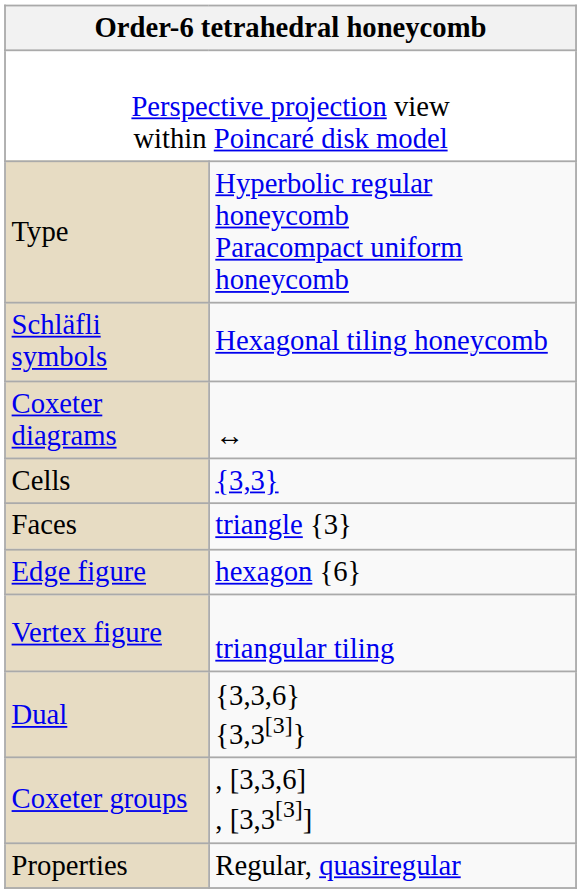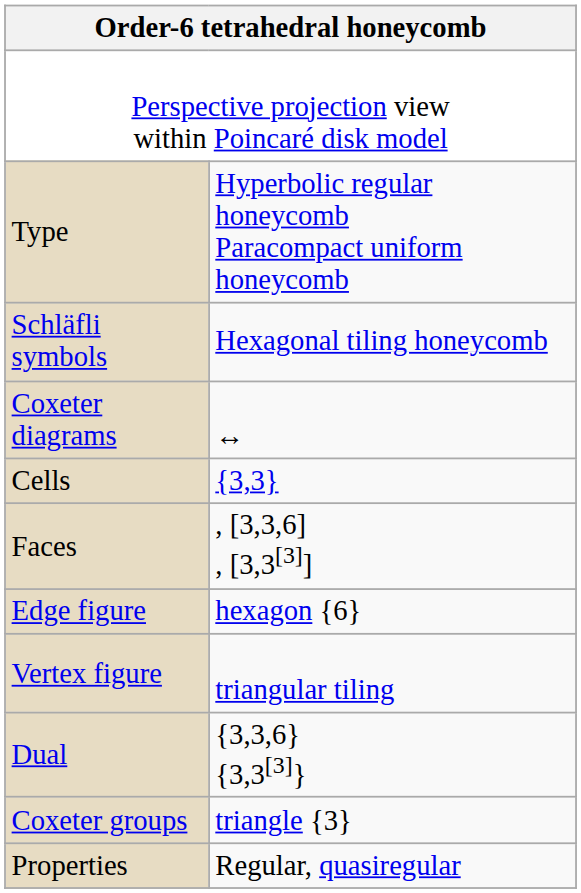 <table class="wikitable" align="right" style="margin-left:10px" width="320">
 <tr>
 <th bgcolor=#e7dcc3 colspan=2>Order-6 tetrahedral honeycomb</th>
 </tr>
 <tr>
 <td bgcolor=#ffffff align=center colspan=2><br><a href='#'>Perspective projection</a> view<br>within <a href='#'>Poincaré disk model</a></td>
 </tr>
 <tr>
 <td bgcolor=#e7dcc3>Type</td>
 <td><a href='#'>Hyperbolic regular honeycomb</a><br><a href='#'>Paracompact uniform honeycomb</a></td>
 </tr>
 <tr>
 <td bgcolor=#e7dcc3><a href='#'>Schläfli symbols</a></td>
 <td><a href='#'>Hexagonal tiling honeycomb</a></td>
 </tr>
 <tr>
 <td bgcolor=#e7dcc3><a href='#'>Coxeter diagrams</a></td>
 <td><br> ↔ </td>
 </tr>
 <tr>
 <td bgcolor=#e7dcc3>Cells</td>
 <td><a href='#'>{3,3}</a> </td>
 </tr>
 <tr>
 <td bgcolor=#e7dcc3>Faces</td>
-<td><a href='#'>triangle</a> {3}</td>
+<td>, [3,3,6]<br>, [3,3<sup>[3]</sup>]</td>
 </tr>
 <tr>
 <td bgcolor=#e7dcc3><a href='#'>Edge figure</a></td>
 <td><a href='#'>hexagon</a> {6}</td>
 </tr>
 <tr>
 <td bgcolor=#e7dcc3><a href='#'>Vertex figure</a></td>
 <td> <br><a href='#'>triangular tiling</a></td>
 </tr>
 <tr>
 <td bgcolor=#e7dcc3><a href='#'>Dual</a></td>
 <td>{3,3,6}<br>{3,3<sup>[3]</sup>}</td>
 </tr>
 <tr>
 <td bgcolor=#e7dcc3><a href='#'>Coxeter groups</a></td>
-<td>, [3,3,6]<br>, [3,3<sup>[3]</sup>]</td>
+<td><a href='#'>triangle</a> {3}</td>
 </tr>
 <tr>
 <td bgcolor=#e7dcc3>Properties</td>
 <td>Regular, <a href='#'>quasiregular</a></td>
 </tr>
 </table>
